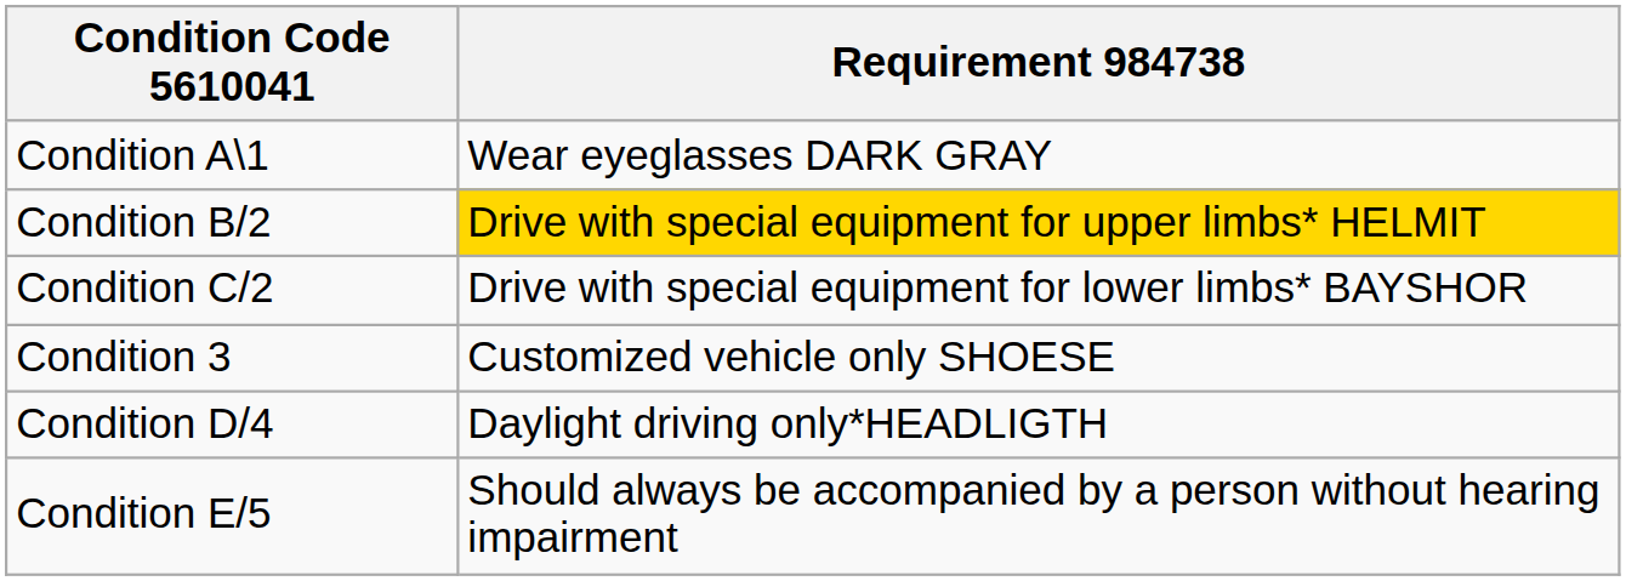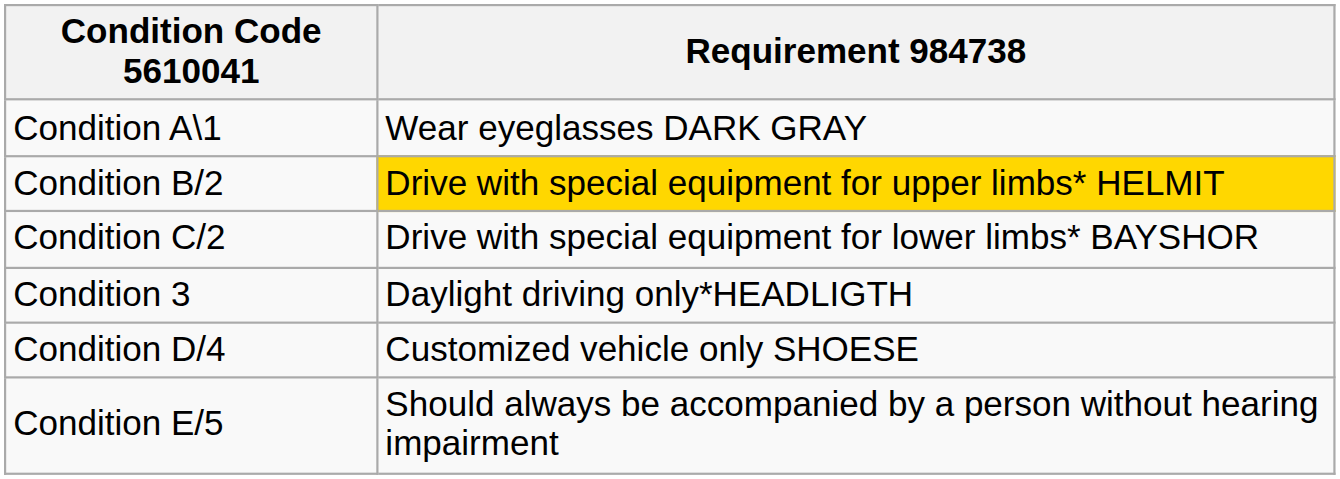 <table class="wikitable">
 <tr>
 <th>Condition Code 5610041</th>
 <th>Requirement 984738</th>
 </tr>
 <tr>
 <td>Condition A\1</td>
 <td>Wear eyeglasses DARK GRAY</td>
 </tr>
 <tr>
 <td>Condition B/2</td>
 <td style="background: gold;">Drive with special equipment for upper limbs* HELMIT</td>
 </tr>
 <tr>
 <td>Condition C/2</td>
 <td>Drive with special equipment for lower limbs* BAYSHOR</td>
 </tr>
 <tr>
 <td>Condition 3</td>
-<td>Customized vehicle only SHOESE</td>
+<td>Daylight driving only*HEADLIGTH</td>
 </tr>
 <tr>
 <td>Condition D/4</td>
-<td>Daylight driving only*HEADLIGTH</td>
+<td>Customized vehicle only SHOESE</td>
 </tr>
 <tr>
 <td>Condition E/5</td>
 <td>Should always be accompanied by a person without hearing impairment</td>
 </tr>
 </table>
